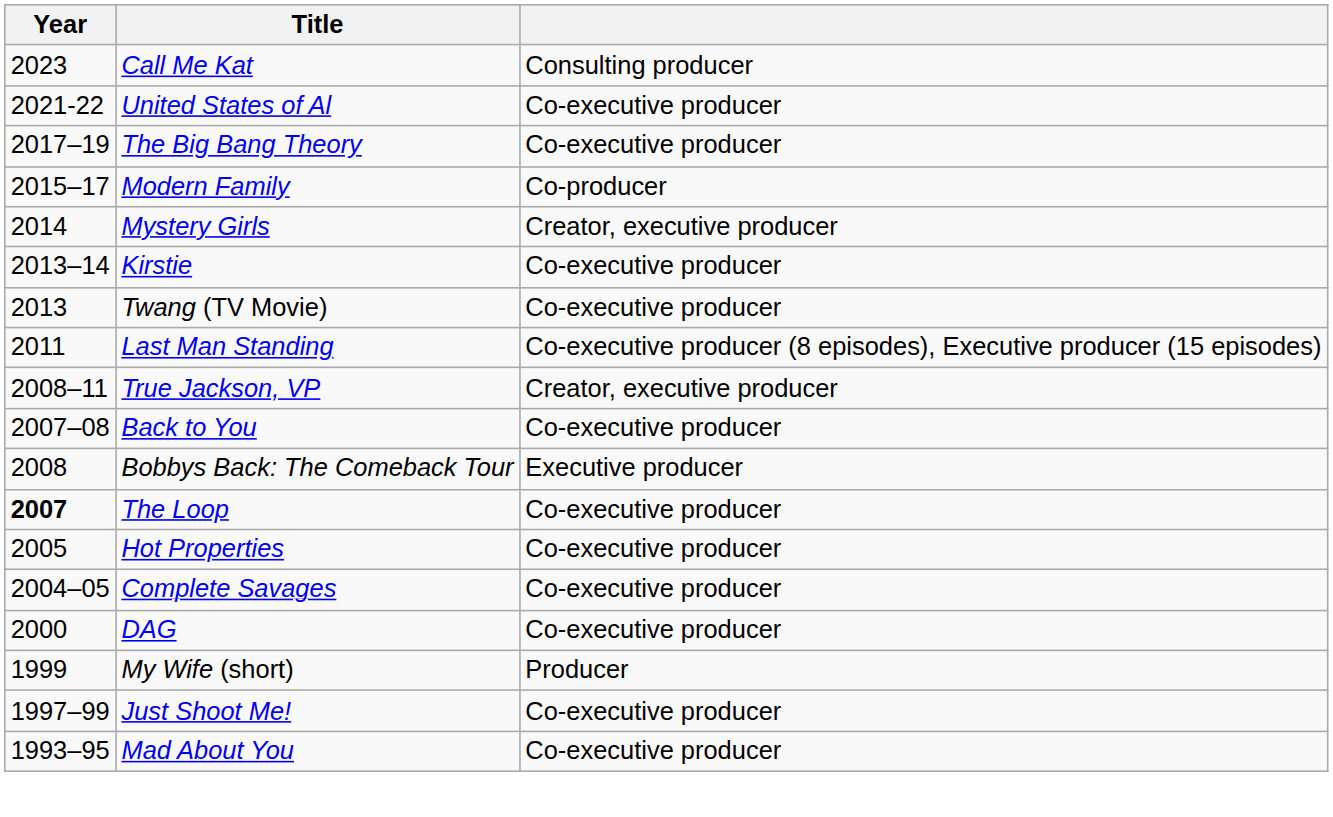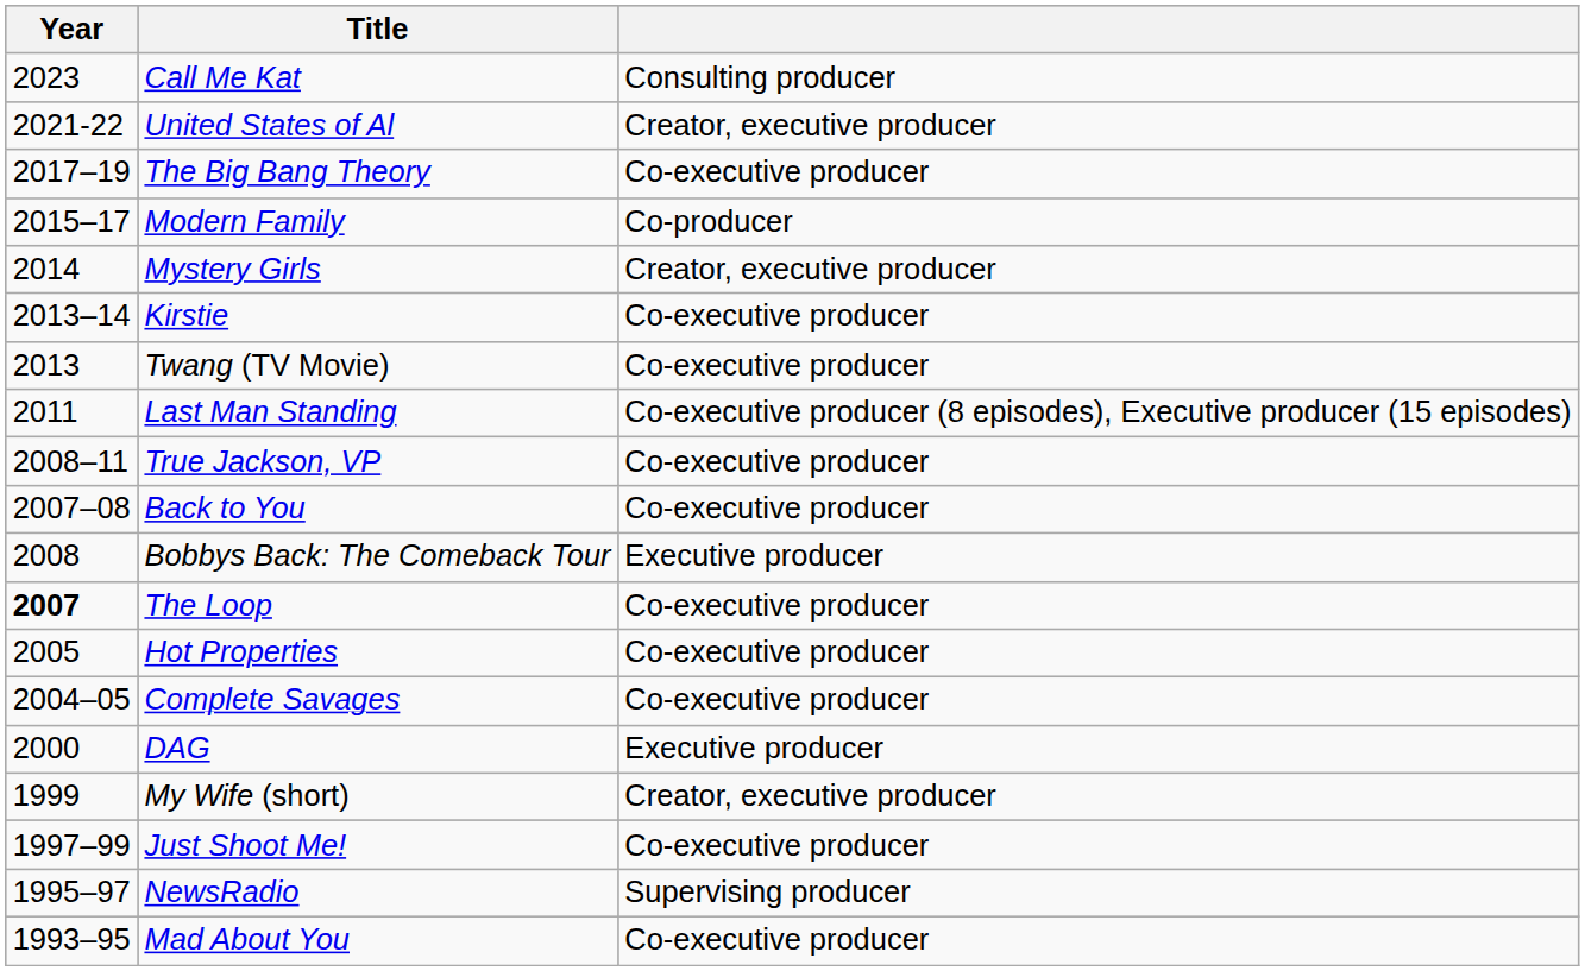 <table class="wikitable sortable">
 <tr>
 <th>Year</th>
 <th>Title</th>
 <th></th>
 </tr>
 <tr>
 <td>2023</td>
 <td><em><a href='#'>Call Me Kat</a></em></td>
 <td>Consulting producer</td>
 </tr>
 <tr>
 <td>2021-22</td>
 <td><em><a href='#'>United States of Al</a></em></td>
-<td>Co-executive producer</td>
+<td>Creator, executive producer</td>
 </tr>
 <tr>
 <td>2017–19</td>
 <td><em><a href='#'>The Big Bang Theory</a></em></td>
 <td>Co-executive producer</td>
 </tr>
 <tr>
 <td>2015–17</td>
 <td><em><a href='#'>Modern Family</a></em></td>
 <td>Co-producer</td>
 </tr>
 <tr>
 <td>2014</td>
 <td><em><a href='#'>Mystery Girls</a></em></td>
 <td>Creator, executive producer</td>
 </tr>
 <tr>
 <td>2013–14</td>
 <td><em><a href='#'>Kirstie</a></em></td>
 <td>Co-executive producer</td>
 </tr>
 <tr>
 <td>2013</td>
 <td><em>Twang</em> (TV Movie)</td>
 <td>Co-executive producer</td>
 </tr>
 <tr>
 <td>2011</td>
 <td><em><a href='#'>Last Man Standing</a></em></td>
 <td>Co-executive producer (8 episodes), Executive producer (15 episodes)</td>
 </tr>
 <tr>
 <td>2008–11</td>
 <td><em><a href='#'>True Jackson, VP</a></em></td>
-<td>Creator, executive producer</td>
+<td>Co-executive producer</td>
 </tr>
 <tr>
 <td>2007–08</td>
 <td><em><a href='#'>Back to You</a></em></td>
 <td>Co-executive producer</td>
 </tr>
 <tr>
 <td>2008</td>
 <td><em>Bobbys Back: The Comeback Tour</em></td>
 <td>Executive producer</td>
 </tr>
 <tr>
 <td><strong>2007</strong></td>
 <td><em><a href='#'>The Loop</a></em></td>
 <td>Co-executive producer</td>
 </tr>
 <tr>
 <td>2005</td>
 <td><em><a href='#'>Hot Properties</a></em></td>
 <td>Co-executive producer</td>
 </tr>
 <tr>
 <td>2004–05</td>
 <td><em><a href='#'>Complete Savages</a></em></td>
 <td>Co-executive producer</td>
 </tr>
 <tr>
 <td>2000</td>
 <td><em><a href='#'>DAG</a></em></td>
-<td>Co-executive producer</td>
+<td>Executive producer</td>
 </tr>
 <tr>
 <td>1999</td>
 <td><em>My Wife</em> (short)</td>
-<td>Producer</td>
+<td>Creator, executive producer</td>
 </tr>
 <tr>
 <td>1997–99</td>
 <td><em><a href='#'>Just Shoot Me!</a></em></td>
 <td>Co-executive producer</td>
 </tr>
 <tr>
+<td>1995–97</td>
+<td><em><a href='#'>NewsRadio</a></em></td>
+<td>Supervising producer</td>
+</tr>
+<tr>
 <td>1993–95</td>
 <td><em><a href='#'>Mad About You</a></em></td>
 <td>Co-executive producer</td>
 </tr>
 </table>
